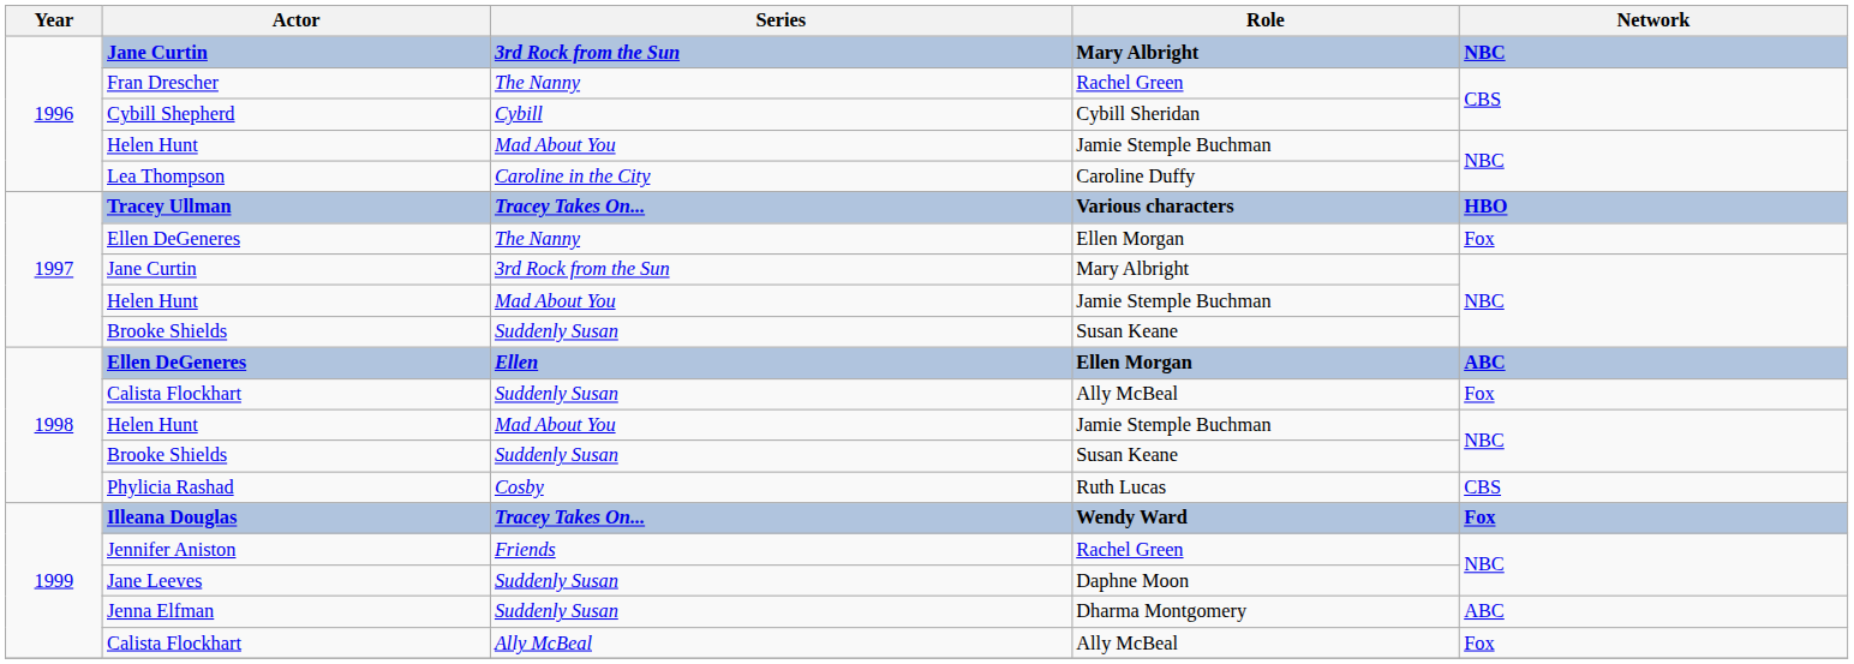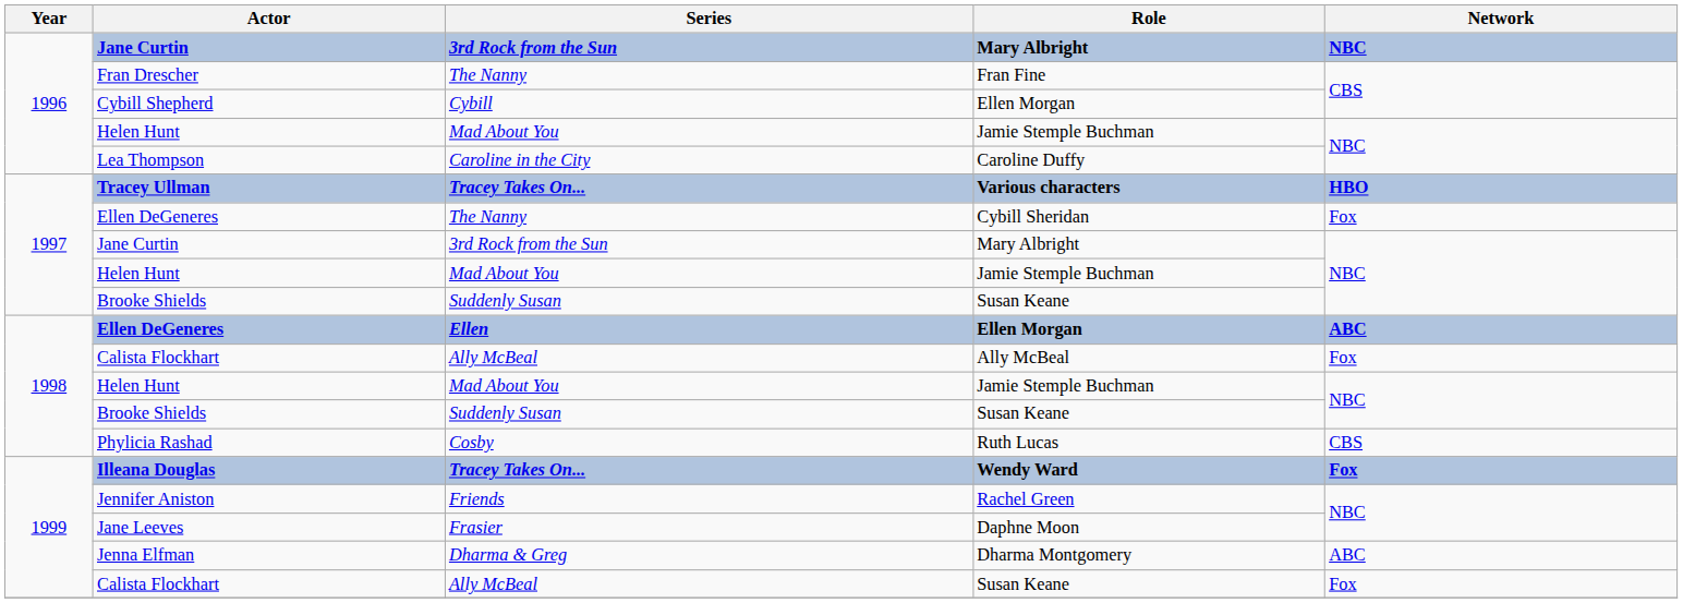 <table class="wikitable" width="95%" cellpadding="5">
 <tr>
 <th width="5%">Year</th>
 <th width="20%">Actor</th>
 <th width="30%">Series</th>
 <th width="20%">Role</th>
 <th width="20%">Network</th>
 </tr>
 <tr>
 <td rowspan="5" style="text-align:center;"><a href='#'>1996</a></td>
 <td style="background:#B0C4DE;"><strong><a href='#'>Jane Curtin</a></strong></td>
 <td style="background:#B0C4DE;"><strong><em><a href='#'>3rd Rock from the Sun</a></em></strong></td>
 <td style="background:#B0C4DE;"><strong>Mary Albright</strong></td>
 <td style="background:#B0C4DE;"><strong><a href='#'>NBC</a></strong></td>
 </tr>
 <tr>
 <td><a href='#'>Fran Drescher</a></td>
 <td><em><a href='#'>The Nanny</a></em></td>
-<td><a href='#'>Rachel Green</a></td>
+<td>Fran Fine</td>
 <td rowspan="2"><a href='#'>CBS</a></td>
 </tr>
 <tr>
 <td><a href='#'>Cybill Shepherd</a></td>
 <td><em><a href='#'>Cybill</a></em></td>
-<td>Cybill Sheridan</td>
+<td>Ellen Morgan</td>
 </tr>
 <tr>
 <td><a href='#'>Helen Hunt</a></td>
 <td><em><a href='#'>Mad About You</a></em></td>
 <td>Jamie Stemple Buchman</td>
 <td rowspan="2"><a href='#'>NBC</a></td>
 </tr>
 <tr>
 <td><a href='#'>Lea Thompson</a></td>
 <td><em><a href='#'>Caroline in the City</a></em></td>
 <td>Caroline Duffy</td>
 </tr>
 <tr>
 <td rowspan="5" style="text-align:center;"><a href='#'>1997</a></td>
 <td style="background:#B0C4DE;"><strong><a href='#'>Tracey Ullman</a></strong></td>
 <td style="background:#B0C4DE;"><strong><em><a href='#'>Tracey Takes On...</a></em></strong></td>
 <td style="background:#B0C4DE;"><strong>Various characters</strong></td>
 <td style="background:#B0C4DE;"><strong><a href='#'>HBO</a></strong></td>
 </tr>
 <tr>
 <td><a href='#'>Ellen DeGeneres</a></td>
 <td><em><a href='#'>The Nanny</a></em></td>
-<td>Ellen Morgan</td>
+<td>Cybill Sheridan</td>
 <td><a href='#'>Fox</a></td>
 </tr>
 <tr>
 <td><a href='#'>Jane Curtin</a></td>
 <td><em><a href='#'>3rd Rock from the Sun</a></em></td>
 <td>Mary Albright</td>
 <td rowspan="3"><a href='#'>NBC</a></td>
 </tr>
 <tr>
 <td><a href='#'>Helen Hunt</a></td>
 <td><em><a href='#'>Mad About You</a></em></td>
 <td>Jamie Stemple Buchman</td>
 </tr>
 <tr>
 <td><a href='#'>Brooke Shields</a></td>
 <td><em><a href='#'>Suddenly Susan</a></em></td>
 <td>Susan Keane</td>
 </tr>
 <tr>
 <td rowspan="5" style="text-align:center;"><a href='#'>1998</a></td>
 <td style="background:#B0C4DE;"><strong><a href='#'>Ellen DeGeneres</a></strong></td>
 <td style="background:#B0C4DE;"><strong><em><a href='#'>Ellen</a></em></strong></td>
 <td style="background:#B0C4DE;"><strong>Ellen Morgan</strong></td>
 <td style="background:#B0C4DE;"><strong><a href='#'>ABC</a></strong></td>
 </tr>
 <tr>
 <td><a href='#'>Calista Flockhart</a></td>
-<td><em><a href='#'>Suddenly Susan</a></em></td>
+<td><em><a href='#'>Ally McBeal</a></em></td>
 <td>Ally McBeal</td>
 <td><a href='#'>Fox</a></td>
 </tr>
 <tr>
 <td><a href='#'>Helen Hunt</a></td>
 <td><em><a href='#'>Mad About You</a></em></td>
 <td>Jamie Stemple Buchman</td>
 <td rowspan="2"><a href='#'>NBC</a></td>
 </tr>
 <tr>
 <td><a href='#'>Brooke Shields</a></td>
 <td><em><a href='#'>Suddenly Susan</a></em></td>
 <td>Susan Keane</td>
 </tr>
 <tr>
 <td><a href='#'>Phylicia Rashad</a></td>
 <td><em><a href='#'>Cosby</a></em></td>
 <td>Ruth Lucas</td>
 <td><a href='#'>CBS</a></td>
 </tr>
 <tr>
 <td rowspan="5" style="text-align:center;"><a href='#'>1999</a></td>
 <td style="background:#B0C4DE;"><strong><a href='#'>Illeana Douglas</a></strong></td>
 <td style="background:#B0C4DE;"><strong><em><a href='#'>Tracey Takes On...</a></em></strong></td>
 <td style="background:#B0C4DE;"><strong>Wendy Ward</strong></td>
 <td style="background:#B0C4DE;"><strong><a href='#'>Fox</a></strong></td>
 </tr>
 <tr>
 <td><a href='#'>Jennifer Aniston</a></td>
 <td><em><a href='#'>Friends</a></em></td>
 <td><a href='#'>Rachel Green</a></td>
 <td rowspan="2"><a href='#'>NBC</a></td>
 </tr>
 <tr>
 <td><a href='#'>Jane Leeves</a></td>
-<td><em><a href='#'>Suddenly Susan</a></em></td>
+<td><em><a href='#'>Frasier</a></em></td>
 <td>Daphne Moon</td>
 </tr>
 <tr>
 <td><a href='#'>Jenna Elfman</a></td>
-<td><em><a href='#'>Suddenly Susan</a></em></td>
+<td><em><a href='#'>Dharma & Greg</a></em></td>
 <td>Dharma Montgomery</td>
 <td><a href='#'>ABC</a></td>
 </tr>
 <tr>
 <td><a href='#'>Calista Flockhart</a></td>
 <td><em><a href='#'>Ally McBeal</a></em></td>
-<td>Ally McBeal</td>
+<td>Susan Keane</td>
 <td><a href='#'>Fox</a></td>
 </tr>
 <tr>
 </tr>
 </table>
